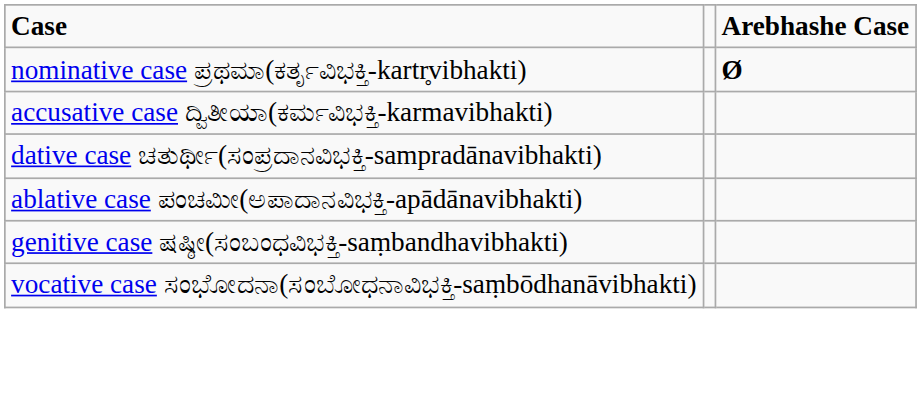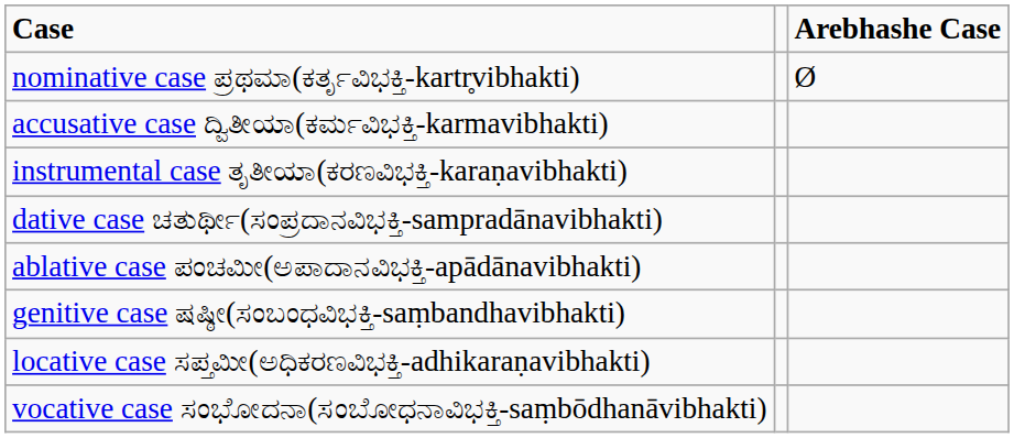 <table class="wikitable">
 <tr>
 <td><strong>Case</strong></td>
 <td><strong></strong></td>
 <td><strong>Arebhashe Case</strong></td>
 </tr>
 <tr>
 <td><a href='#'>nominative case</a> ಪ್ರಥಮಾ(ಕರ್ತೃವಿಭಕ್ತಿ-kartr̥vibhakti)</td>
 <td></td>
-<td><strong>Ø</strong></td>
+<td>Ø</td>
 </tr>
 <tr>
 <td><a href='#'>accusative case</a> ದ್ವಿತೀಯಾ(ಕರ್ಮವಿಭಕ್ತಿ-karmavibhakti)</td>
+<td></td>
+<td></td>
+</tr>
+<tr>
+<td><a href='#'>instrumental case</a> ತೃತೀಯಾ(ಕರಣವಿಭಕ್ತಿ-karaṇavibhakti)</td>
 <td></td>
 <td></td>
 </tr>
 <tr>
 <td><a href='#'>dative case</a> ಚತುರ್ಥೀ(ಸಂಪ್ರದಾನವಿಭಕ್ತಿ-sampradānavibhakti)</td>
 <td></td>
 <td></td>
 </tr>
 <tr>
 <td><a href='#'>ablative case</a>  ಪಂಚಮೀ(ಅಪಾದಾನವಿಭಕ್ತಿ-apādānavibhakti)</td>
 <td></td>
 <td></td>
 </tr>
 <tr>
 <td><a href='#'>genitive case</a> ಷಷ್ಠೀ(ಸಂಬಂಧವಿಭಕ್ತಿ-saṃbandhavibhakti)</td>
 <td></td>
 <td></td>
 </tr>
 <tr>
+<td><a href='#'>locative case</a> ಸಪ್ತಮೀ(ಅಧಿಕರಣವಿಭಕ್ತಿ-adhikaraṇavibhakti)</td>
+<td></td>
+<td></td>
+</tr>
+<tr>
 <td><a href='#'>vocative case</a> ಸಂಭೋದನಾ(ಸಂಬೋಧನಾವಿಭಕ್ತಿ-saṃbōdhanāvibhakti)</td>
 <td></td>
 <td></td>
 </tr>
 </table>
